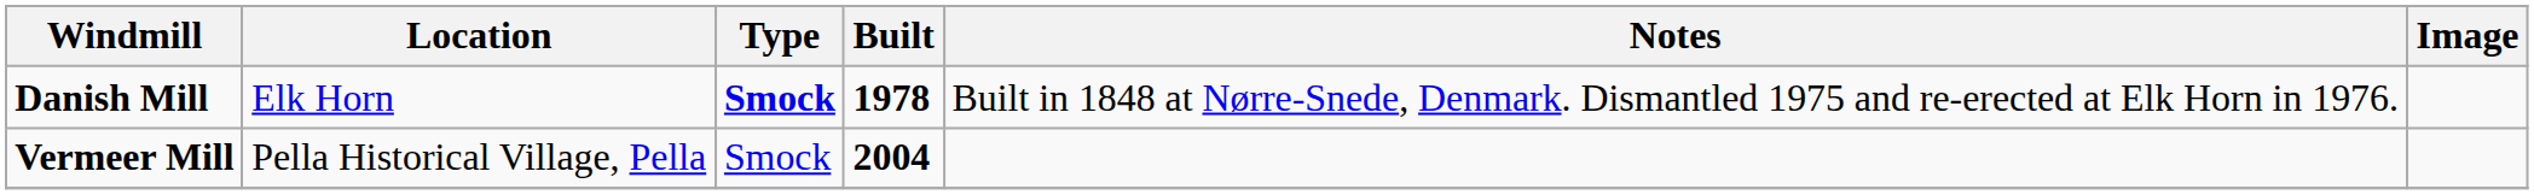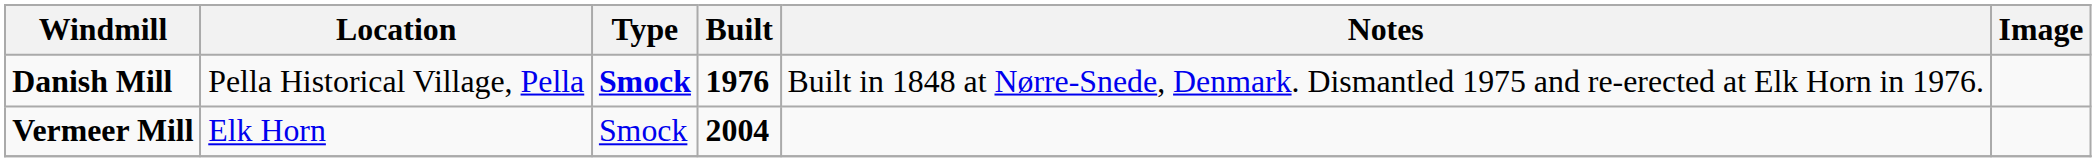 <table class="wikitable">
 <tr>
 <th>Windmill</th>
 <th>Location</th>
 <th>Type</th>
 <th>Built</th>
 <th>Notes</th>
 <th>Image</th>
 </tr>
 <tr>
 <td><strong>Danish Mill</strong></td>
-<td><a href='#'>Elk Horn</a><br></td>
+<td>Pella Historical Village, <a href='#'>Pella</a><br></td>
 <td><strong><a href='#'>Smock</a></strong></td>
-<td><strong>1978</strong></td>
+<td><strong>1976</strong></td>
 <td>Built in 1848 at <a href='#'>Nørre-Snede</a>, <a href='#'>Denmark</a>. Dismantled 1975 and re-erected at Elk Horn in 1976.</td>
 <td></td>
 </tr>
 <tr>
 <td><strong>Vermeer Mill</strong></td>
-<td>Pella Historical Village, <a href='#'>Pella</a><br></td>
+<td><a href='#'>Elk Horn</a><br></td>
 <td><a href='#'>Smock</a></td>
 <td><strong>2004</strong></td>
 <td></td>
 <td></td>
 </tr>
 <tr>
 </tr>
 </table>
